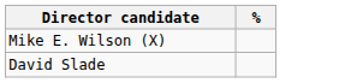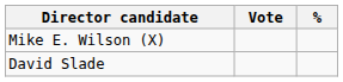 <table class="wikitable">
 <tr>
 <th width="200px">Director candidate</th>
+<th width="50px">Vote</th>
 <th width="30px">%</th>
 </tr>
 <tr>
 <td>Mike E. Wilson (X)</td>
 <td></td>
+<td></td>
 </tr>
 <tr>
 <td>David Slade</td>
 <td></td>
+<td></td>
 </tr>
 </table>
